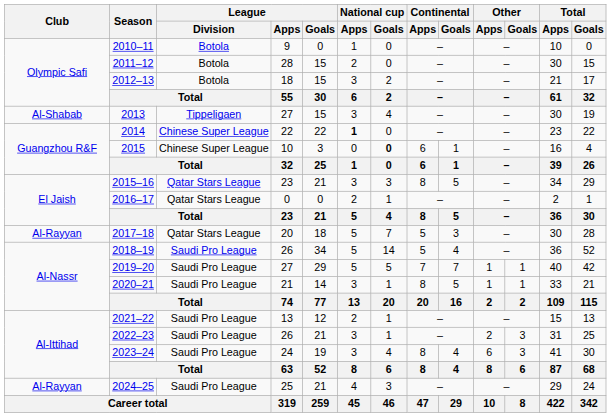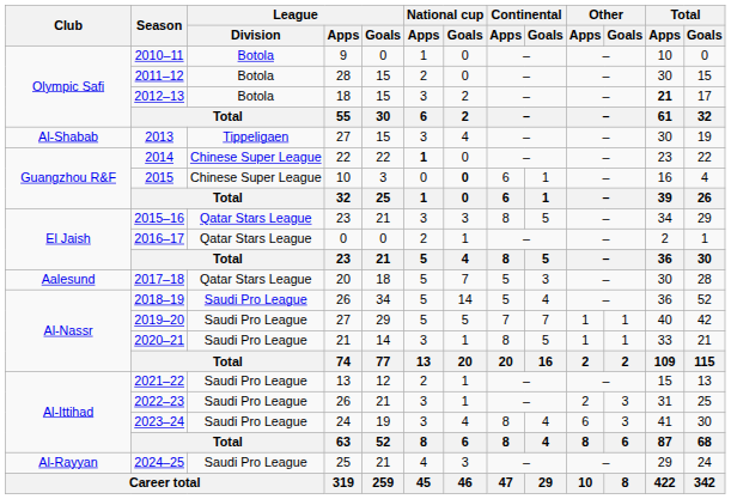 <table class="wikitable" style="text-align:center">
 <tr>
 <th rowspan="2" width="150">Club</th>
 <th rowspan="2">Season</th>
 <th colspan="3">League</th>
 <th colspan="2">National cup</th>
 <th colspan="2">Continental</th>
 <th colspan="2">Other</th>
 <th colspan="2">Total</th>
 </tr>
 <tr>
 <th>Division</th>
 <th>Apps</th>
 <th>Goals</th>
 <th>Apps</th>
 <th>Goals</th>
 <th>Apps</th>
 <th>Goals</th>
 <th>Apps</th>
 <th>Goals</th>
 <th>Apps</th>
 <th>Goals</th>
 </tr>
 <tr>
 <td rowspan="4"><a href='#'>Olympic Safi</a></td>
 <td><a href='#'>2010–11</a></td>
 <td><a href='#'>Botola</a></td>
 <td>9</td>
 <td>0</td>
 <td>1</td>
 <td>0</td>
 <td colspan="2">–</td>
 <td colspan="2">–</td>
 <td>10</td>
 <td>0</td>
 </tr>
 <tr>
 <td><a href='#'>2011–12</a></td>
 <td>Botola</td>
 <td>28</td>
 <td>15</td>
 <td>2</td>
 <td>0</td>
 <td colspan="2">–</td>
 <td colspan="2">–</td>
 <td>30</td>
 <td>15</td>
 </tr>
 <tr>
 <td><a href='#'>2012–13</a></td>
 <td>Botola</td>
 <td>18</td>
 <td>15</td>
 <td>3</td>
 <td>2</td>
 <td colspan="2">–</td>
 <td colspan="2">–</td>
-<td>21</td>
+<td><strong>21</strong></td>
 <td>17</td>
 </tr>
 <tr>
 <th colspan="2">Total</th>
 <th>55</th>
 <th>30</th>
 <th>6</th>
 <th>2</th>
 <th colspan="2">–</th>
 <th colspan="2">–</th>
 <th>61</th>
 <th>32</th>
 </tr>
 <tr>
 <td><a href='#'>Al-Shabab</a></td>
 <td><a href='#'>2013</a></td>
 <td><a href='#'>Tippeligaen</a></td>
 <td>27</td>
 <td>15</td>
 <td>3</td>
 <td>4</td>
 <td colspan="2">–</td>
 <td colspan="2">–</td>
 <td>30</td>
 <td>19</td>
 </tr>
 <tr>
 <td rowspan="3"><a href='#'>Guangzhou R&F</a></td>
 <td><a href='#'>2014</a></td>
 <td><a href='#'>Chinese Super League</a></td>
 <td>22</td>
 <td>22</td>
 <td><strong>1</strong></td>
 <td>0</td>
 <td colspan="2">–</td>
 <td colspan="2">–</td>
 <td>23</td>
 <td>22</td>
 </tr>
 <tr>
 <td><a href='#'>2015</a></td>
 <td>Chinese Super League</td>
 <td>10</td>
 <td>3</td>
 <td>0</td>
 <td><strong>0</strong></td>
 <td>6</td>
 <td>1</td>
 <td colspan="2">–</td>
 <td>16</td>
 <td>4</td>
 </tr>
 <tr>
 <th colspan="2">Total</th>
 <th>32</th>
 <th>25</th>
 <th>1</th>
 <th>0</th>
 <th>6</th>
 <th>1</th>
 <th colspan="2">–</th>
 <th>39</th>
 <th>26</th>
 </tr>
 <tr>
 <td rowspan="3"><a href='#'>El Jaish</a></td>
 <td><a href='#'>2015–16</a></td>
 <td><a href='#'>Qatar Stars League</a></td>
 <td>23</td>
 <td>21</td>
 <td>3</td>
 <td>3</td>
 <td>8</td>
 <td>5</td>
 <td colspan="2">–</td>
 <td>34</td>
 <td>29</td>
 </tr>
 <tr>
 <td><a href='#'>2016–17</a></td>
 <td>Qatar Stars League</td>
 <td>0</td>
 <td>0</td>
 <td>2</td>
 <td>1</td>
 <td colspan="2">–</td>
 <td colspan="2">–</td>
 <td>2</td>
 <td>1</td>
 </tr>
 <tr>
 <th colspan="2">Total</th>
 <th>23</th>
 <th>21</th>
 <th>5</th>
 <th>4</th>
 <th>8</th>
 <th>5</th>
 <th colspan="2">–</th>
 <th>36</th>
 <th>30</th>
 </tr>
 <tr>
-<td><a href='#'>Al-Rayyan</a></td>
+<td><a href='#'>Aalesund</a></td>
 <td><a href='#'>2017–18</a></td>
 <td>Qatar Stars League</td>
 <td>20</td>
 <td>18</td>
 <td>5</td>
 <td>7</td>
 <td>5</td>
 <td>3</td>
 <td colspan="2">–</td>
 <td>30</td>
 <td>28</td>
 </tr>
 <tr>
 <td rowspan="4"><a href='#'>Al-Nassr</a></td>
 <td><a href='#'>2018–19</a></td>
 <td><a href='#'>Saudi Pro League</a></td>
 <td>26</td>
 <td>34</td>
 <td>5</td>
 <td>14</td>
 <td>5</td>
 <td>4</td>
 <td colspan="2">–</td>
 <td>36</td>
 <td>52</td>
 </tr>
 <tr>
 <td><a href='#'>2019–20</a></td>
 <td>Saudi Pro League</td>
 <td>27</td>
 <td>29</td>
 <td>5</td>
 <td>5</td>
 <td>7</td>
 <td>7</td>
 <td>1</td>
 <td>1</td>
 <td>40</td>
 <td>42</td>
 </tr>
 <tr>
 <td><a href='#'>2020–21</a></td>
 <td>Saudi Pro League</td>
 <td>21</td>
 <td>14</td>
 <td>3</td>
 <td>1</td>
 <td>8</td>
 <td>5</td>
 <td>1</td>
 <td>1</td>
 <td>33</td>
 <td>21</td>
 </tr>
 <tr>
 <th colspan="2">Total</th>
 <th>74</th>
 <th>77</th>
 <th>13</th>
 <th>20</th>
 <th>20</th>
 <th>16</th>
 <th>2</th>
 <th>2</th>
 <th>109</th>
 <th>115</th>
 </tr>
 <tr>
 <td rowspan="4"><a href='#'>Al-Ittihad</a></td>
 <td><a href='#'>2021–22</a></td>
 <td>Saudi Pro League</td>
 <td>13</td>
 <td>12</td>
 <td>2</td>
 <td>1</td>
 <td colspan="2">–</td>
 <td colspan="2">–</td>
 <td>15</td>
 <td>13</td>
 </tr>
 <tr>
 <td><a href='#'>2022–23</a></td>
 <td>Saudi Pro League</td>
 <td>26</td>
 <td>21</td>
 <td>3</td>
 <td>1</td>
 <td colspan="2">–</td>
 <td>2</td>
 <td>3</td>
 <td>31</td>
 <td>25</td>
 </tr>
 <tr>
 <td><a href='#'>2023–24</a></td>
 <td>Saudi Pro League</td>
 <td>24</td>
 <td>19</td>
 <td>3</td>
 <td>4</td>
 <td>8</td>
 <td>4</td>
 <td>6</td>
 <td>3</td>
 <td>41</td>
 <td>30</td>
 </tr>
 <tr>
 <th colspan="2">Total</th>
 <th>63</th>
 <th>52</th>
 <th>8</th>
 <th>6</th>
 <th>8</th>
 <th>4</th>
 <th>8</th>
 <th>6</th>
 <th>87</th>
 <th>68</th>
 </tr>
 <tr>
 <td><a href='#'>Al-Rayyan</a></td>
 <td><a href='#'>2024–25</a></td>
 <td>Saudi Pro League</td>
 <td>25</td>
 <td>21</td>
 <td>4</td>
 <td>3</td>
 <td colspan="2">–</td>
 <td colspan="2">–</td>
 <td>29</td>
 <td>24</td>
 </tr>
 <tr>
 <th colspan="3">Career total</th>
 <th>319</th>
 <th>259</th>
 <th>45</th>
 <th>46</th>
 <th>47</th>
 <th>29</th>
 <th>10</th>
 <th>8</th>
 <th>422</th>
 <th>342</th>
 </tr>
 </table>
